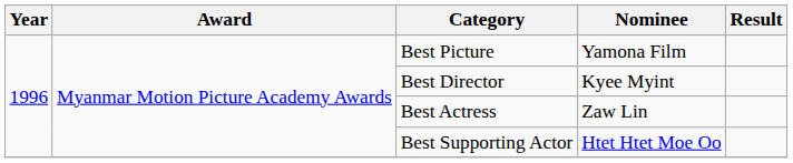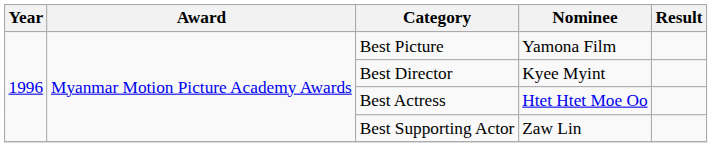 <table class="wikitable">
 <tr>
 <th>Year</th>
 <th>Award</th>
 <th>Category</th>
 <th>Nominee</th>
 <th>Result</th>
 </tr>
 <tr>
 <td scope="row" rowspan="4"><a href='#'>1996</a></td>
 <td scope="row" rowspan="4"><a href='#'>Myanmar Motion Picture Academy Awards</a></td>
 <td>Best Picture</td>
 <td>Yamona Film</td>
 <td></td>
 </tr>
 <tr>
 <td>Best Director</td>
 <td>Kyee Myint</td>
 <td></td>
 </tr>
 <tr>
 <td>Best Actress</td>
-<td>Zaw Lin</td>
+<td><a href='#'>Htet Htet Moe Oo</a></td>
 <td></td>
 </tr>
 <tr>
 <td>Best Supporting Actor</td>
-<td><a href='#'>Htet Htet Moe Oo</a></td>
+<td>Zaw Lin</td>
 <td></td>
 </tr>
 <tr>
 </tr>
 </table>
